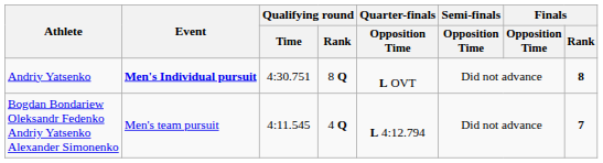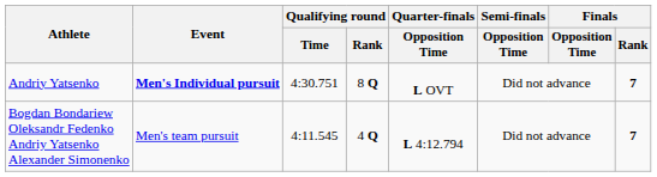 <table class=wikitable style="font-size:90%">
 <tr>
 <th rowspan="2">Athlete</th>
 <th rowspan="2">Event</th>
 <th colspan=2>Qualifying round</th>
 <th colspan=1>Quarter-finals</th>
 <th colspan=1>Semi-finals</th>
 <th colspan=2>Finals</th>
 </tr>
 <tr style="font-size:95%">
 <th>Time</th>
 <th>Rank</th>
 <th>Opposition<br>Time</th>
 <th>Opposition<br>Time</th>
 <th>Opposition<br>Time</th>
 <th>Rank</th>
 </tr>
 <tr align=center>
 <td align=left><a href='#'>Andriy Yatsenko</a></td>
 <td align=left><strong><a href='#'>Men's Individual pursuit</a></strong></td>
 <td>4:30.751</td>
 <td>8 <strong>Q</strong></td>
 <td><br><strong>L</strong> OVT</td>
 <td colspan=2>Did not advance</td>
-<td><strong>8</strong></td>
+<td><strong>7</strong></td>
 </tr>
 <tr align=center>
 <td align=left><a href='#'>Bogdan Bondariew</a><br><a href='#'>Oleksandr Fedenko</a><br><a href='#'>Andriy Yatsenko</a><br><a href='#'>Alexander Simonenko</a></td>
 <td align=left><a href='#'>Men's team pursuit</a></td>
 <td>4:11.545</td>
 <td>4 <strong>Q</strong></td>
 <td><br><strong>L</strong> 4:12.794</td>
 <td colspan=2>Did not advance</td>
 <td><strong>7</strong></td>
 </tr>
 </table>
